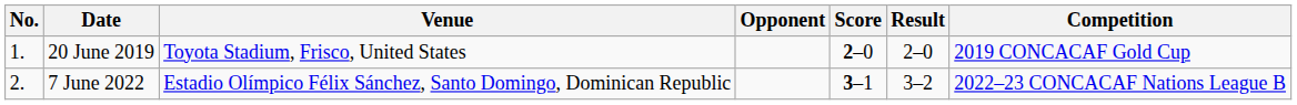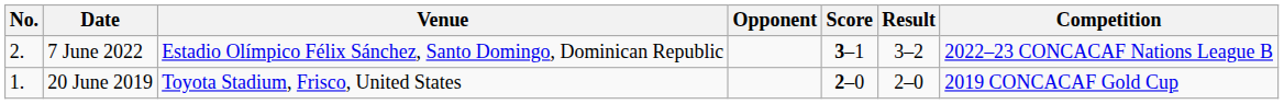 <table class="wikitable" style="font-size:100%;">
 <tr>
 <th>No.</th>
 <th>Date</th>
 <th>Venue</th>
 <th>Opponent</th>
 <th>Score</th>
 <th>Result</th>
 <th>Competition</th>
 </tr>
 <tr>
+<td>2.</td>
+<td>7 June 2022</td>
+<td><a href='#'>Estadio Olímpico Félix Sánchez</a>, <a href='#'>Santo Domingo</a>, Dominican Republic</td>
+<td></td>
+<td align=center><strong>3</strong>–1</td>
+<td align=center>3–2</td>
+<td><a href='#'>2022–23 CONCACAF Nations League B</a></td>
+</tr>
+<tr>
 <td>1.</td>
 <td>20 June 2019</td>
 <td><a href='#'>Toyota Stadium</a>, <a href='#'>Frisco</a>, United States</td>
 <td></td>
 <td align=center><strong>2</strong>–0</td>
 <td align=center>2–0</td>
 <td><a href='#'>2019 CONCACAF Gold Cup</a></td>
 </tr>
-<tr>
-<td>2.</td>
-<td>7 June 2022</td>
-<td><a href='#'>Estadio Olímpico Félix Sánchez</a>, <a href='#'>Santo Domingo</a>, Dominican Republic</td>
-<td></td>
-<td align=center><strong>3</strong>–1</td>
-<td align=center>3–2</td>
-<td><a href='#'>2022–23 CONCACAF Nations League B</a></td>
-</tr>
 </table>
